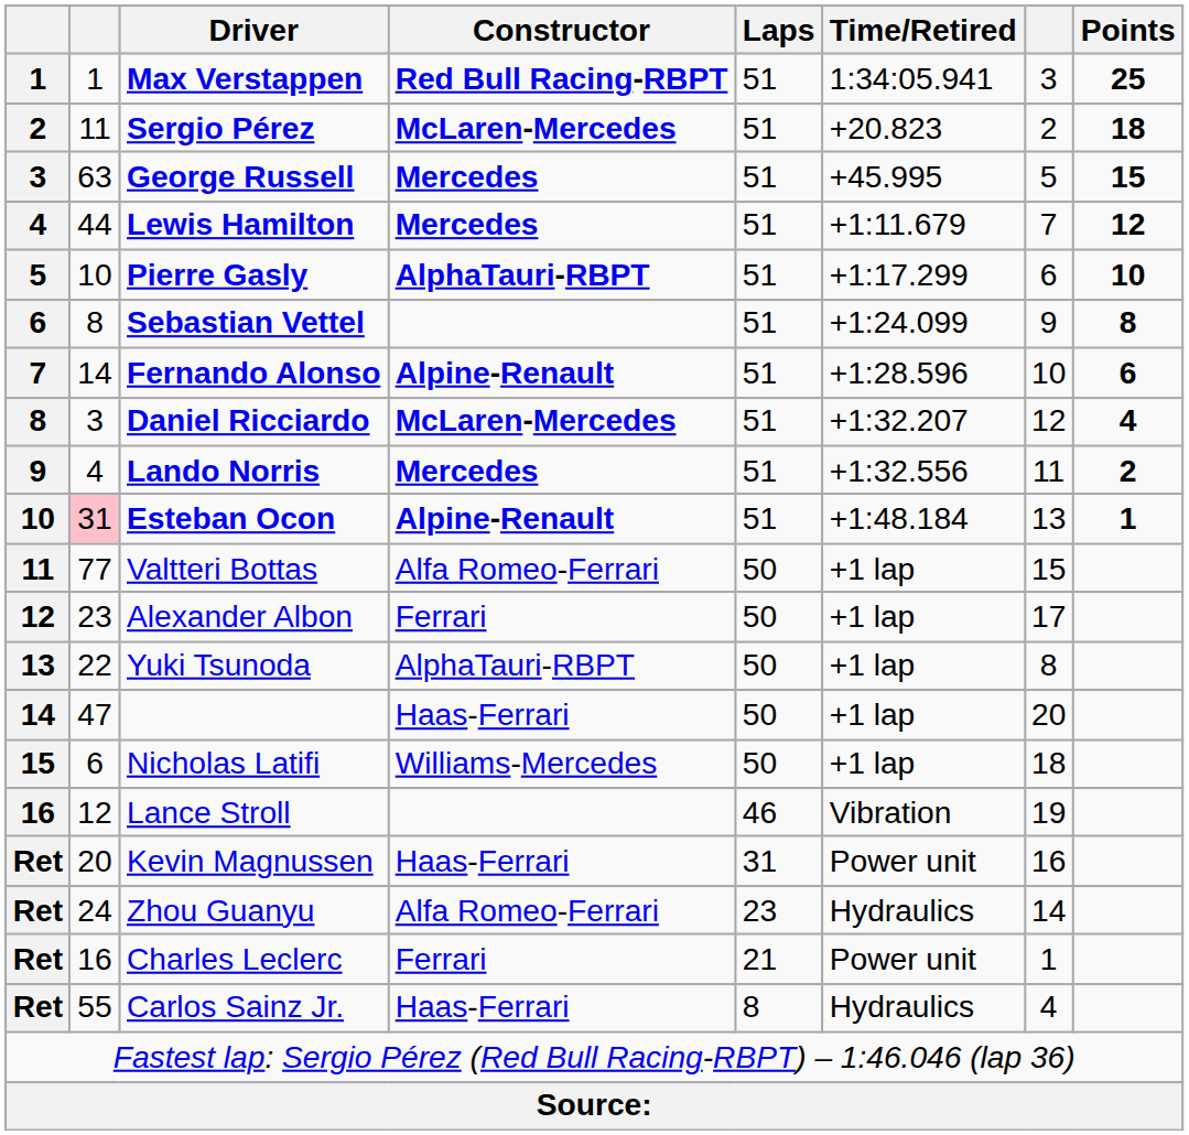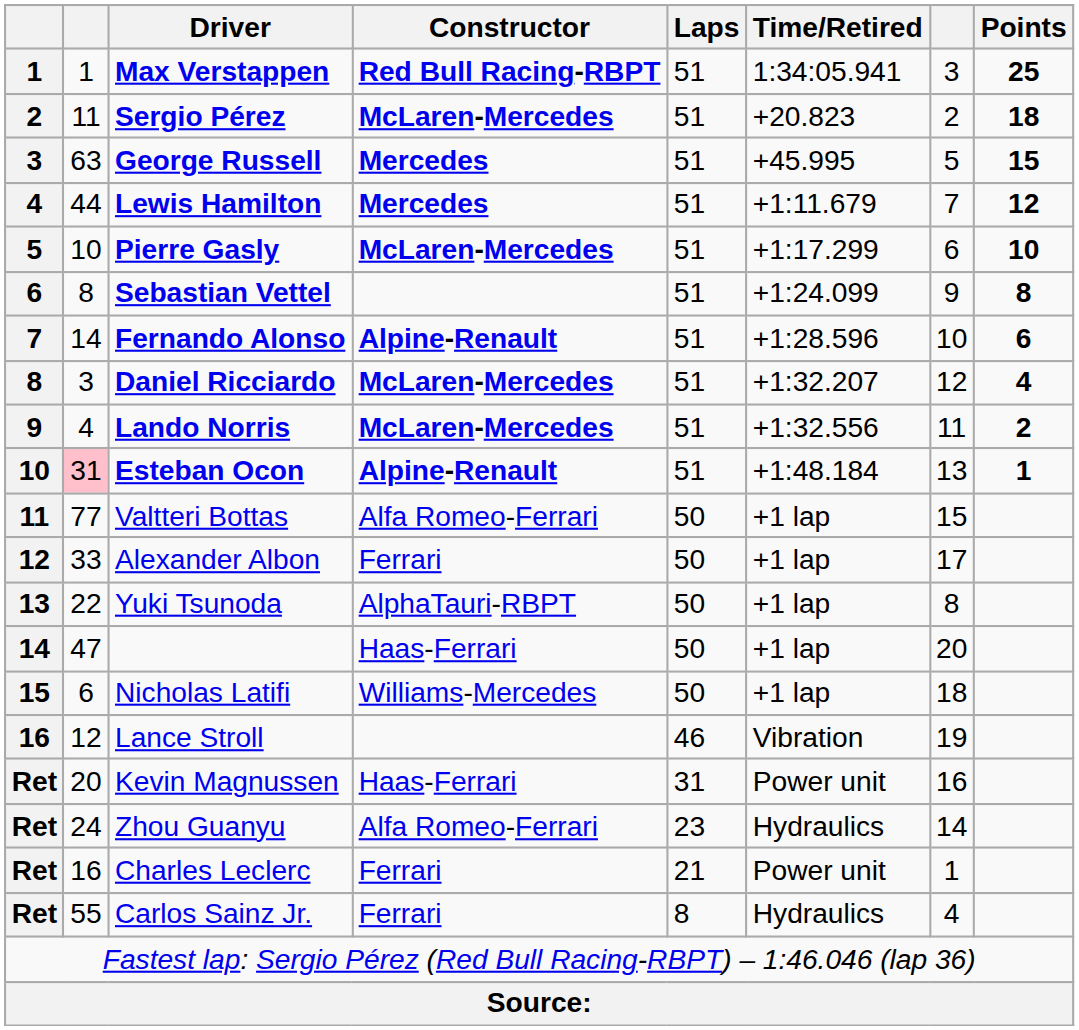 <table class="wikitable sortable" style="font-size: 85%;">
 <tr>
 <th scope="col"></th>
 <th scope="col"></th>
 <th scope="col">Driver</th>
 <th scope="col">Constructor</th>
 <th class="unsortable" scope="col">Laps</th>
 <th class="unsortable" scope="col">Time/Retired</th>
 <th scope="col"></th>
 <th scope="col">Points</th>
 </tr>
 <tr>
 <th>1</th>
 <td align="center">1</td>
 <td data-sort-value="ver"> <strong><a href='#'>Max Verstappen</a></strong></td>
 <td><strong><a href='#'>Red Bull Racing</a>-<a href='#'>RBPT</a></strong></td>
 <td>51</td>
 <td>1:34:05.941</td>
 <td align="center">3</td>
 <td align="center"><strong>25</strong></td>
 </tr>
 <tr>
 <th>2</th>
 <td align="center">11</td>
 <td data-sort-value="per"> <strong><a href='#'>Sergio Pérez</a></strong></td>
 <td><strong><a href='#'>McLaren</a>-<a href='#'>Mercedes</a></strong></td>
 <td>51</td>
 <td>+20.823</td>
 <td align="center">2</td>
 <td align="center"><strong>18</strong></td>
 </tr>
 <tr>
 <th>3</th>
 <td align="center">63</td>
 <td data-sort-value="rus"> <strong><a href='#'>George Russell</a></strong></td>
 <td><strong><a href='#'>Mercedes</a></strong></td>
 <td>51</td>
 <td>+45.995</td>
 <td align="center">5</td>
 <td align="center"><strong>15</strong></td>
 </tr>
 <tr>
 <th>4</th>
 <td align="center">44</td>
 <td data-sort-value="ham"> <strong><a href='#'>Lewis Hamilton</a></strong></td>
 <td><strong><a href='#'>Mercedes</a></strong></td>
 <td>51</td>
 <td>+1:11.679</td>
 <td align="center">7</td>
 <td align="center"><strong>12</strong></td>
 </tr>
 <tr>
 <th>5</th>
 <td align="center">10</td>
 <td data-sort-value="gas"> <strong><a href='#'>Pierre Gasly</a></strong></td>
-<td><strong><a href='#'>AlphaTauri</a>-<a href='#'>RBPT</a></strong></td>
+<td><strong><a href='#'>McLaren</a>-<a href='#'>Mercedes</a></strong></td>
 <td>51</td>
 <td>+1:17.299</td>
 <td align="center">6</td>
 <td align="center"><strong>10</strong></td>
 </tr>
 <tr>
 <th>6</th>
 <td style="text-align:center">8</td>
 <td data-sort-value="vet"> <strong><a href='#'>Sebastian Vettel</a></strong></td>
 <td></td>
 <td>51</td>
 <td>+1:24.099</td>
 <td align="center">9</td>
 <td align="center"><strong>8</strong></td>
 </tr>
 <tr>
 <th>7</th>
 <td align="center">14</td>
 <td data-sort-value="alo"> <strong><a href='#'>Fernando Alonso</a></strong></td>
 <td><strong><a href='#'>Alpine</a>-<a href='#'>Renault</a></strong></td>
 <td>51</td>
 <td>+1:28.596</td>
 <td align="center">10</td>
 <td align="center"><strong>6</strong></td>
 </tr>
 <tr>
 <th>8</th>
 <td align="center">3</td>
 <td data-sort-value="ric"> <strong><a href='#'>Daniel Ricciardo</a></strong></td>
 <td><strong><a href='#'>McLaren</a>-<a href='#'>Mercedes</a></strong></td>
 <td>51</td>
 <td>+1:32.207</td>
 <td align="center">12</td>
 <td align="center"><strong>4</strong></td>
 </tr>
 <tr>
 <th>9</th>
 <td align="center">4</td>
 <td data-sort-value="nor"> <strong><a href='#'>Lando Norris</a></strong></td>
-<td><strong><a href='#'>Mercedes</a></strong></td>
+<td><strong><a href='#'>McLaren</a>-<a href='#'>Mercedes</a></strong></td>
 <td>51</td>
 <td>+1:32.556</td>
 <td align="center">11</td>
 <td align="center"><strong>2</strong></td>
 </tr>
 <tr>
 <th>10</th>
 <td align="center" style="background: pink;">31</td>
 <td data-sort-value="oco"> <strong><a href='#'>Esteban Ocon</a></strong></td>
 <td><strong><a href='#'>Alpine</a>-<a href='#'>Renault</a></strong></td>
 <td>51</td>
 <td>+1:48.184</td>
 <td align="center">13</td>
 <td align="center"><strong>1</strong></td>
 </tr>
 <tr>
 <th>11</th>
 <td align="center">77</td>
 <td data-sort-value="bot"> <a href='#'>Valtteri Bottas</a></td>
 <td><a href='#'>Alfa Romeo</a>-<a href='#'>Ferrari</a></td>
 <td>50</td>
 <td>+1 lap</td>
 <td align="center">15</td>
 <td></td>
 </tr>
 <tr>
 <th>12</th>
-<td style="text-align:center">23</td>
+<td style="text-align:center">33</td>
 <td data-sort-value="alb"> <a href='#'>Alexander Albon</a></td>
 <td><a href='#'>Ferrari</a></td>
 <td>50</td>
 <td>+1 lap</td>
 <td style="text-align:center">17</td>
 <td></td>
 </tr>
 <tr>
 <th>13</th>
 <td align="center">22</td>
 <td data-sort-value="tsu"> <a href='#'>Yuki Tsunoda</a></td>
 <td><a href='#'>AlphaTauri</a>-<a href='#'>RBPT</a></td>
 <td>50</td>
 <td>+1 lap</td>
 <td align="center">8</td>
 <td></td>
 </tr>
 <tr>
 <th>14</th>
 <td style="text-align:center">47</td>
 <td data-sort-value="msc"></td>
 <td><a href='#'>Haas</a>-<a href='#'>Ferrari</a></td>
 <td>50</td>
 <td>+1 lap</td>
 <td align="center">20</td>
 <td></td>
 </tr>
 <tr>
 <th>15</th>
 <td align="center">6</td>
 <td data-sort-value="lat"> <a href='#'>Nicholas Latifi</a></td>
 <td><a href='#'>Williams</a>-<a href='#'>Mercedes</a></td>
 <td>50</td>
 <td>+1 lap</td>
 <td align="center">18</td>
 <td></td>
 </tr>
 <tr>
 <th data-sort-value="16">16</th>
 <td align="center">12</td>
 <td data-sort-value="str"> <a href='#'>Lance Stroll</a></td>
 <td></td>
 <td>46</td>
 <td>Vibration</td>
 <td align="center">19</td>
 <td></td>
 </tr>
 <tr>
 <th data-sort-value="17">Ret</th>
 <td style="text-align:center">20</td>
 <td data-sort-value="mag"> <a href='#'>Kevin Magnussen</a></td>
 <td><a href='#'>Haas</a>-<a href='#'>Ferrari</a></td>
 <td>31</td>
 <td>Power unit</td>
 <td style="text-align:center">16</td>
 <td></td>
 </tr>
 <tr>
 <th data-sort-value="18">Ret</th>
 <td align="center">24</td>
 <td data-sort-value="zho"> <a href='#'>Zhou Guanyu</a></td>
 <td><a href='#'>Alfa Romeo</a>-<a href='#'>Ferrari</a></td>
 <td>23</td>
 <td>Hydraulics</td>
 <td align="center">14</td>
 <td></td>
 </tr>
 <tr>
 <th data-sort-value="19">Ret</th>
 <td align="center">16</td>
 <td data-sort-value="lec"> <a href='#'>Charles Leclerc</a></td>
 <td><a href='#'>Ferrari</a></td>
 <td>21</td>
 <td>Power unit</td>
 <td align="center">1</td>
 <td></td>
 </tr>
 <tr>
 <th data-sort-value="20">Ret</th>
 <td align="center">55</td>
 <td data-sort-value="lec"> <a href='#'>Carlos Sainz Jr.</a></td>
-<td><a href='#'>Haas</a>-<a href='#'>Ferrari</a></td>
+<td><a href='#'>Ferrari</a></td>
 <td>8</td>
 <td>Hydraulics</td>
 <td align="center">4</td>
 <td></td>
 </tr>
 <tr class="sortbottom">
 <td colspan="8" align="center"><em><a href='#'>Fastest lap</a>:</em>  <em><a href='#'>Sergio Pérez</a> (<a href='#'>Red Bull Racing</a>-<a href='#'>RBPT</a>) – 1:46.046 (lap 36)</em></td>
 </tr>
 <tr>
 <th colspan="8">Source:</th>
 </tr>
 </table>
